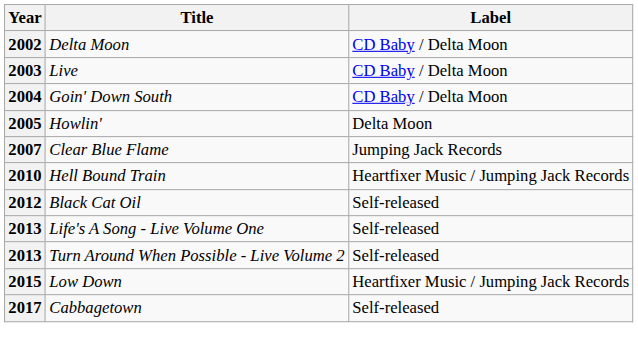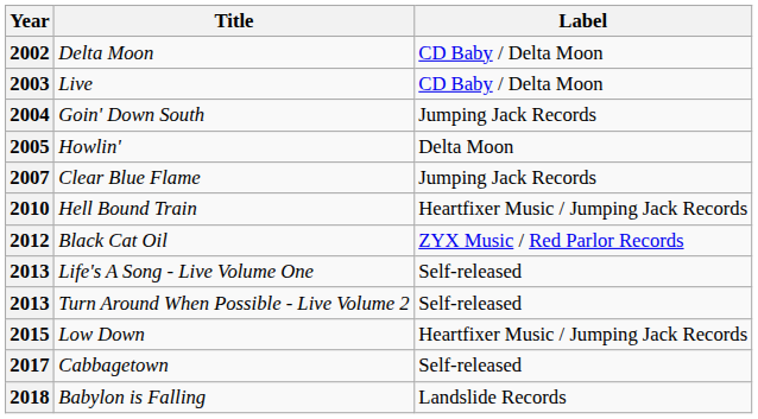 <table class="sortable wikitable">
 <tr>
 <th>Year</th>
 <th>Title</th>
 <th>Label</th>
 </tr>
 <tr>
 <th>2002</th>
 <td><em>Delta Moon</em></td>
 <td><a href='#'>CD Baby</a> / Delta Moon</td>
 </tr>
 <tr>
 <th>2003</th>
 <td><em>Live</em></td>
 <td><a href='#'>CD Baby</a> / Delta Moon</td>
 </tr>
 <tr>
 <th>2004</th>
 <td><em>Goin' Down South</em></td>
-<td><a href='#'>CD Baby</a> / Delta Moon</td>
+<td>Jumping Jack Records</td>
 </tr>
 <tr>
 <th>2005</th>
 <td><em>Howlin' </em></td>
 <td>Delta Moon</td>
 </tr>
 <tr>
 <th>2007</th>
 <td><em>Clear Blue Flame</em></td>
 <td>Jumping Jack Records</td>
 </tr>
 <tr>
 <th>2010</th>
 <td><em>Hell Bound Train</em></td>
 <td>Heartfixer Music / Jumping Jack Records</td>
 </tr>
 <tr>
 <th>2012</th>
 <td><em>Black Cat Oil</em></td>
-<td>Self-released</td>
+<td><a href='#'>ZYX Music</a> / <a href='#'>Red Parlor Records</a></td>
 </tr>
 <tr>
 <th>2013</th>
 <td><em>Life's A Song - Live Volume One</em></td>
 <td>Self-released</td>
 </tr>
 <tr>
 <th>2013</th>
 <td><em>Turn Around When Possible - Live Volume 2</em></td>
 <td>Self-released</td>
 </tr>
 <tr>
 <th>2015</th>
 <td><em>Low Down</em></td>
 <td>Heartfixer Music / Jumping Jack Records</td>
 </tr>
 <tr>
 <th>2017</th>
 <td><em>Cabbagetown</em></td>
 <td>Self-released</td>
 </tr>
+<tr>
+<th>2018</th>
+<td><em>Babylon is Falling</em></td>
+<td>Landslide Records</td>
+</tr>
 </table>
